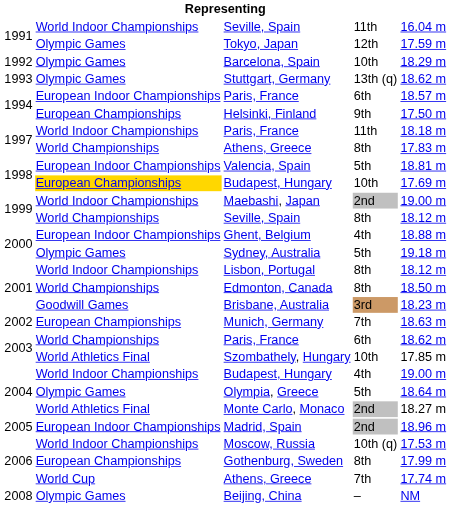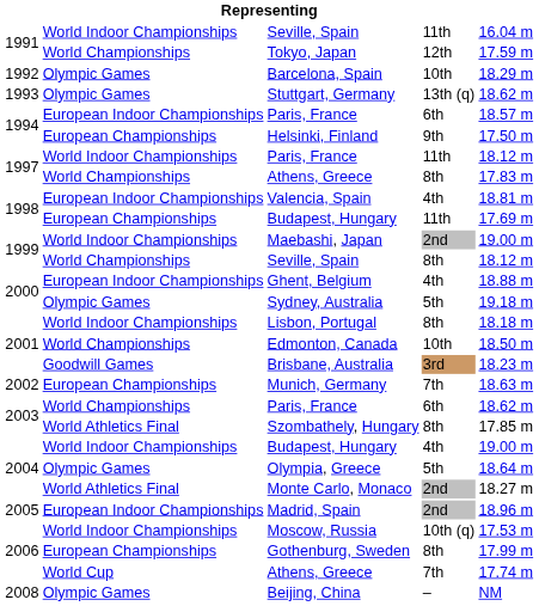 <table>
 <tr>
 <th colspan="5">Representing </th>
 </tr>
 <tr>
 <td rowspan=2>1991</td>
 <td><a href='#'>World Indoor Championships</a></td>
 <td><a href='#'>Seville, Spain</a></td>
 <td>11th</td>
 <td><a href='#'>16.04 m</a></td>
 </tr>
 <tr>
-<td><a href='#'>Olympic Games</a></td>
+<td><a href='#'>World Championships</a></td>
 <td><a href='#'>Tokyo, Japan</a></td>
 <td>12th</td>
 <td><a href='#'>17.59 m</a></td>
 </tr>
 <tr>
 <td>1992</td>
 <td><a href='#'>Olympic Games</a></td>
 <td><a href='#'>Barcelona, Spain</a></td>
 <td>10th</td>
 <td><a href='#'>18.29 m</a></td>
 </tr>
 <tr>
 <td>1993</td>
 <td><a href='#'>Olympic Games</a></td>
 <td><a href='#'>Stuttgart, Germany</a></td>
 <td>13th (q)</td>
 <td><a href='#'>18.62 m</a></td>
 </tr>
 <tr>
 <td rowspan=2>1994</td>
 <td><a href='#'>European Indoor Championships</a></td>
 <td><a href='#'>Paris, France</a></td>
 <td>6th</td>
 <td><a href='#'>18.57 m</a></td>
 </tr>
 <tr>
 <td><a href='#'>European Championships</a></td>
 <td><a href='#'>Helsinki, Finland</a></td>
 <td>9th</td>
 <td><a href='#'>17.50 m</a></td>
 </tr>
 <tr>
 <td rowspan=2>1997</td>
 <td><a href='#'>World Indoor Championships</a></td>
 <td><a href='#'>Paris, France</a></td>
 <td>11th</td>
-<td><a href='#'>18.18 m</a></td>
+<td><a href='#'>18.12 m</a></td>
 </tr>
 <tr>
 <td><a href='#'>World Championships</a></td>
 <td><a href='#'>Athens, Greece</a></td>
 <td>8th</td>
 <td><a href='#'>17.83 m</a></td>
 </tr>
 <tr>
 <td rowspan=2>1998</td>
 <td><a href='#'>European Indoor Championships</a></td>
 <td><a href='#'>Valencia, Spain</a></td>
-<td>5th</td>
+<td>4th</td>
 <td><a href='#'>18.81 m</a></td>
 </tr>
 <tr>
-<td style="background: gold;"><a href='#'>European Championships</a></td>
+<td><a href='#'>European Championships</a></td>
 <td><a href='#'>Budapest, Hungary</a></td>
-<td>10th</td>
+<td>11th</td>
 <td><a href='#'>17.69 m</a></td>
 </tr>
 <tr>
 <td rowspan=2>1999</td>
 <td><a href='#'>World Indoor Championships</a></td>
 <td><a href='#'>Maebashi</a>, <a href='#'>Japan</a></td>
 <td bgcolor=silver>2nd</td>
 <td><a href='#'>19.00 m</a></td>
 </tr>
 <tr>
 <td><a href='#'>World Championships</a></td>
 <td><a href='#'>Seville, Spain</a></td>
 <td>8th</td>
 <td><a href='#'>18.12 m</a></td>
 </tr>
 <tr>
 <td rowspan=2>2000</td>
 <td><a href='#'>European Indoor Championships</a></td>
 <td><a href='#'>Ghent, Belgium</a></td>
 <td>4th</td>
 <td><a href='#'>18.88 m</a></td>
 </tr>
 <tr>
 <td><a href='#'>Olympic Games</a></td>
 <td><a href='#'>Sydney, Australia</a></td>
 <td>5th</td>
 <td><a href='#'>19.18 m</a></td>
 </tr>
 <tr>
 <td rowspan=3>2001</td>
 <td><a href='#'>World Indoor Championships</a></td>
 <td><a href='#'>Lisbon, Portugal</a></td>
 <td>8th</td>
-<td><a href='#'>18.12 m</a></td>
+<td><a href='#'>18.18 m</a></td>
 </tr>
 <tr>
 <td><a href='#'>World Championships</a></td>
 <td><a href='#'>Edmonton, Canada</a></td>
-<td>8th</td>
+<td>10th</td>
 <td><a href='#'>18.50 m</a></td>
 </tr>
 <tr>
 <td><a href='#'>Goodwill Games</a></td>
 <td><a href='#'>Brisbane, Australia</a></td>
 <td bgcolor=cc9966>3rd</td>
 <td><a href='#'>18.23 m</a></td>
 </tr>
 <tr>
 <td>2002</td>
 <td><a href='#'>European Championships</a></td>
 <td><a href='#'>Munich, Germany</a></td>
 <td>7th</td>
 <td><a href='#'>18.63 m</a></td>
 </tr>
 <tr>
 <td rowspan=2>2003</td>
 <td><a href='#'>World Championships</a></td>
 <td><a href='#'>Paris, France</a></td>
 <td>6th</td>
 <td><a href='#'>18.62 m</a></td>
 </tr>
 <tr>
 <td><a href='#'>World Athletics Final</a></td>
 <td><a href='#'>Szombathely</a>, <a href='#'>Hungary</a></td>
-<td>10th</td>
+<td>8th</td>
 <td>17.85 m</td>
 </tr>
 <tr>
 <td rowspan=3>2004</td>
 <td><a href='#'>World Indoor Championships</a></td>
 <td><a href='#'>Budapest, Hungary</a></td>
 <td>4th</td>
 <td><a href='#'>19.00 m</a></td>
 </tr>
 <tr>
 <td><a href='#'>Olympic Games</a></td>
 <td><a href='#'>Olympia</a>, <a href='#'>Greece</a></td>
 <td>5th</td>
 <td><a href='#'>18.64 m</a></td>
 </tr>
 <tr>
 <td><a href='#'>World Athletics Final</a></td>
 <td><a href='#'>Monte Carlo</a>, <a href='#'>Monaco</a></td>
 <td bgcolor="silver">2nd</td>
 <td>18.27 m</td>
 </tr>
 <tr>
 <td>2005</td>
 <td><a href='#'>European Indoor Championships</a></td>
 <td><a href='#'>Madrid, Spain</a></td>
 <td bgcolor="silver">2nd</td>
 <td><a href='#'>18.96 m</a></td>
 </tr>
 <tr>
 <td rowspan=3>2006</td>
 <td><a href='#'>World Indoor Championships</a></td>
 <td><a href='#'>Moscow, Russia</a></td>
 <td>10th (q)</td>
 <td><a href='#'>17.53 m</a></td>
 </tr>
 <tr>
 <td><a href='#'>European Championships</a></td>
 <td><a href='#'>Gothenburg, Sweden</a></td>
 <td>8th</td>
 <td><a href='#'>17.99 m</a></td>
 </tr>
 <tr>
 <td><a href='#'>World Cup</a></td>
 <td><a href='#'>Athens, Greece</a></td>
 <td>7th</td>
 <td><a href='#'>17.74 m</a></td>
 </tr>
 <tr>
 <td>2008</td>
 <td><a href='#'>Olympic Games</a></td>
 <td><a href='#'>Beijing, China</a></td>
 <td>–</td>
 <td><a href='#'>NM</a></td>
 </tr>
 </table>
